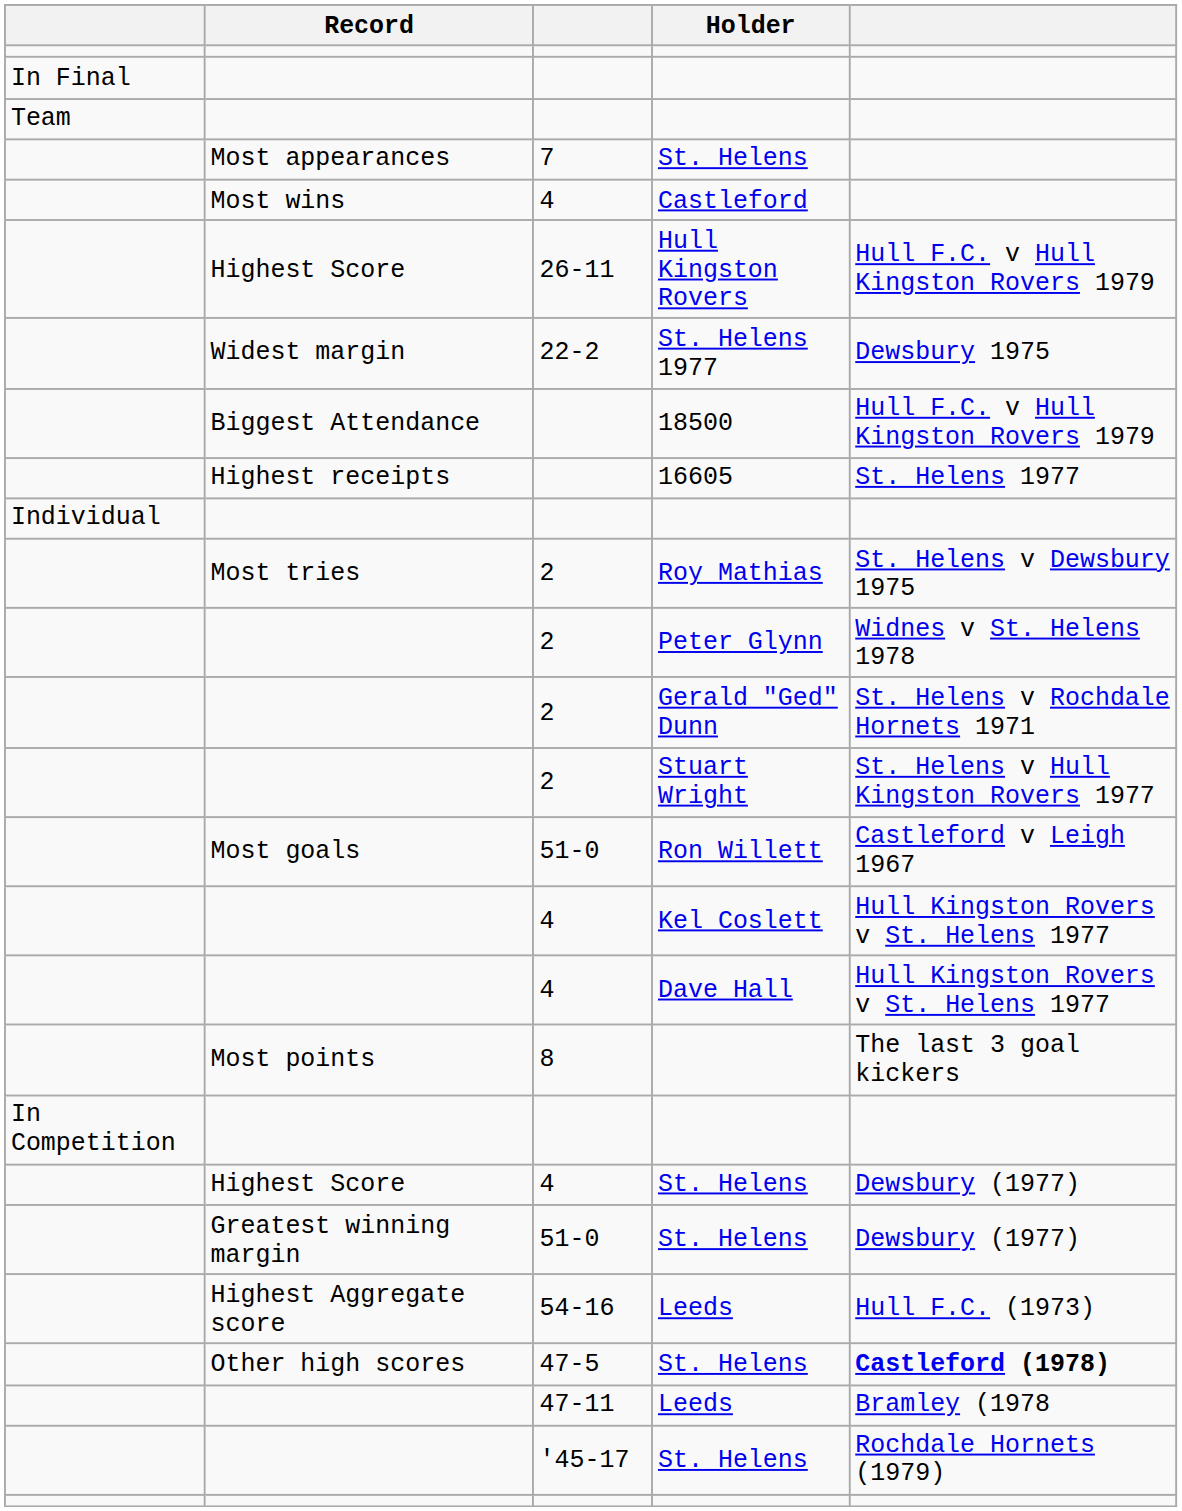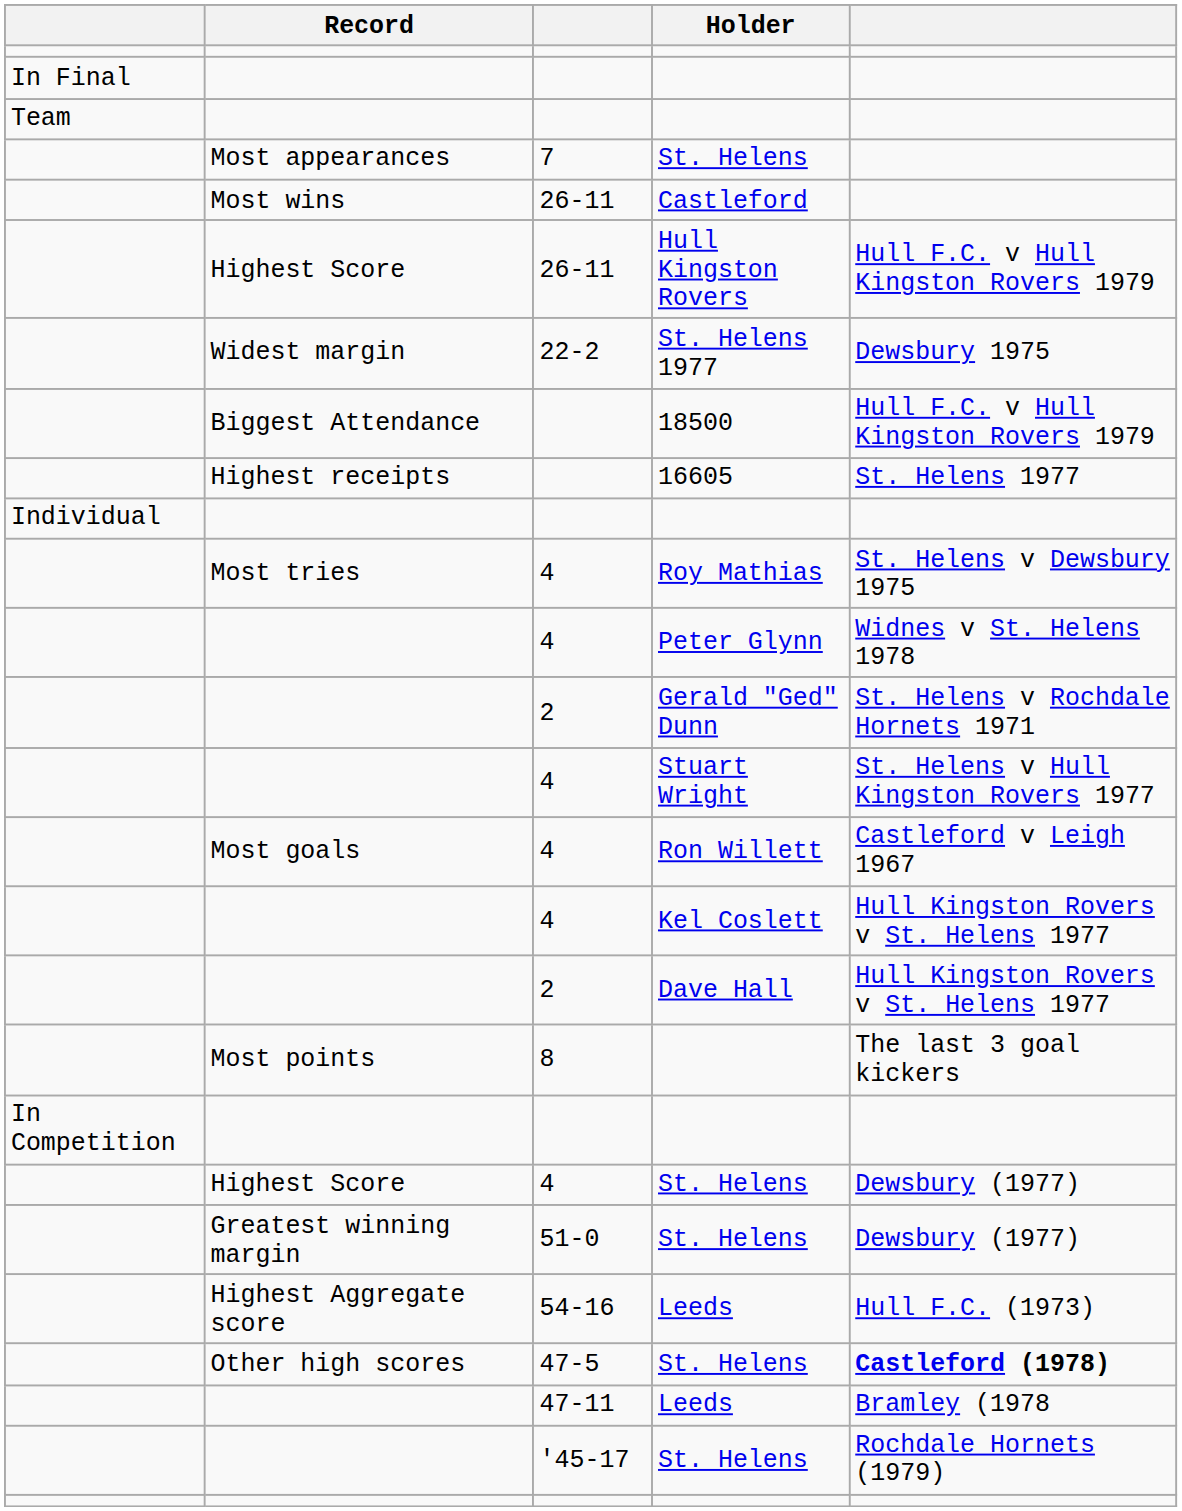 <table class="wikitable" style="text-align: left;">
 <tr>
 <th width=100 abbr="sub"></th>
 <th width=180 abbr="Rec">Record</th>
 <th width=60 abbr="winners"></th>
 <th width=100 abbr="holder">Holder</th>
 <th width=180 abbr="v"></th>
 </tr>
 <tr>
 <td></td>
 <td></td>
 <td></td>
 <td></td>
 <td></td>
 </tr>
 <tr>
 <td>In Final</td>
 <td></td>
 <td></td>
 <td></td>
 <td></td>
 </tr>
 <tr>
 <td>Team</td>
 <td></td>
 <td></td>
 <td></td>
 <td></td>
 </tr>
 <tr>
 <td></td>
 <td>Most appearances</td>
 <td>7</td>
 <td><a href='#'>St. Helens</a></td>
 <td></td>
 </tr>
 <tr>
 <td></td>
 <td>Most wins</td>
-<td>4</td>
+<td>26-11</td>
 <td><a href='#'>Castleford</a></td>
 <td></td>
 </tr>
 <tr>
 <td></td>
 <td>Highest Score</td>
 <td>26-11</td>
 <td><a href='#'>Hull Kingston Rovers</a></td>
 <td><a href='#'>Hull F.C.</a> v <a href='#'>Hull Kingston Rovers</a> 1979</td>
 </tr>
 <tr>
 <td></td>
 <td>Widest margin</td>
 <td>22-2</td>
 <td><a href='#'>St. Helens</a> 1977</td>
 <td><a href='#'>Dewsbury</a> 1975</td>
 </tr>
 <tr>
 <td></td>
 <td>Biggest Attendance</td>
 <td></td>
 <td>18500</td>
 <td><a href='#'>Hull F.C.</a> v <a href='#'>Hull Kingston Rovers</a> 1979</td>
 </tr>
 <tr>
 <td></td>
 <td>Highest receipts</td>
 <td></td>
 <td>16605</td>
 <td><a href='#'>St. Helens</a> 1977</td>
 </tr>
 <tr>
 <td>Individual</td>
 <td></td>
 <td></td>
 <td></td>
 <td></td>
 </tr>
 <tr>
 <td></td>
 <td>Most tries</td>
-<td>2</td>
+<td>4</td>
 <td><a href='#'>Roy Mathias</a></td>
 <td><a href='#'>St. Helens</a> v <a href='#'>Dewsbury</a> 1975</td>
 </tr>
 <tr>
 <td></td>
 <td></td>
-<td>2</td>
+<td>4</td>
 <td><a href='#'>Peter Glynn</a></td>
 <td><a href='#'>Widnes</a> v <a href='#'>St. Helens</a> 1978</td>
 </tr>
 <tr>
 <td></td>
 <td></td>
 <td>2</td>
 <td><a href='#'>Gerald "Ged" Dunn</a></td>
 <td><a href='#'>St. Helens</a> v <a href='#'>Rochdale Hornets</a> 1971</td>
 </tr>
 <tr>
 <td></td>
 <td></td>
-<td>2</td>
+<td>4</td>
 <td><a href='#'>Stuart Wright</a></td>
 <td><a href='#'>St. Helens</a> v <a href='#'>Hull Kingston Rovers</a> 1977</td>
 </tr>
 <tr>
 <td></td>
 <td>Most goals</td>
-<td>51-0</td>
+<td>4</td>
 <td><a href='#'>Ron Willett</a></td>
 <td><a href='#'>Castleford</a> v <a href='#'>Leigh</a> 1967</td>
 </tr>
 <tr>
 <td></td>
 <td></td>
 <td>4</td>
 <td><a href='#'>Kel Coslett</a></td>
 <td><a href='#'>Hull Kingston Rovers</a> v <a href='#'>St. Helens</a> 1977</td>
 </tr>
 <tr>
 <td></td>
 <td></td>
-<td>4</td>
+<td>2</td>
 <td><a href='#'>Dave Hall</a></td>
 <td><a href='#'>Hull Kingston Rovers</a> v <a href='#'>St. Helens</a> 1977</td>
 </tr>
 <tr>
 <td></td>
 <td>Most points</td>
 <td>8</td>
 <td></td>
 <td>The  last 3 goal kickers</td>
 </tr>
 <tr>
 <td>In Competition</td>
 <td></td>
 <td></td>
 <td></td>
 <td></td>
 </tr>
 <tr>
 <td></td>
 <td>Highest Score</td>
 <td>4</td>
 <td><a href='#'>St. Helens</a></td>
 <td><a href='#'>Dewsbury</a> (1977)</td>
 </tr>
 <tr>
 <td></td>
 <td>Greatest winning margin</td>
 <td>51-0</td>
 <td><a href='#'>St. Helens</a></td>
 <td><a href='#'>Dewsbury</a> (1977)</td>
 </tr>
 <tr>
 <td></td>
 <td>Highest Aggregate score</td>
 <td>54-16</td>
 <td><a href='#'>Leeds</a></td>
 <td><a href='#'>Hull F.C.</a> (1973)</td>
 </tr>
 <tr>
 <td></td>
 <td>Other high scores</td>
 <td>47-5</td>
 <td><a href='#'>St. Helens</a></td>
 <td><strong><a href='#'>Castleford</a> (1978)</strong></td>
 </tr>
 <tr>
 <td></td>
 <td></td>
 <td>47-11</td>
 <td><a href='#'>Leeds</a></td>
 <td><a href='#'>Bramley</a> (1978</td>
 </tr>
 <tr>
 <td></td>
 <td></td>
 <td>'45-17</td>
 <td><a href='#'>St. Helens</a></td>
 <td><a href='#'>Rochdale Hornets</a> (1979)</td>
 </tr>
 <tr>
 <td></td>
 <td></td>
 <td></td>
 <td></td>
 <td></td>
 </tr>
 </table>
